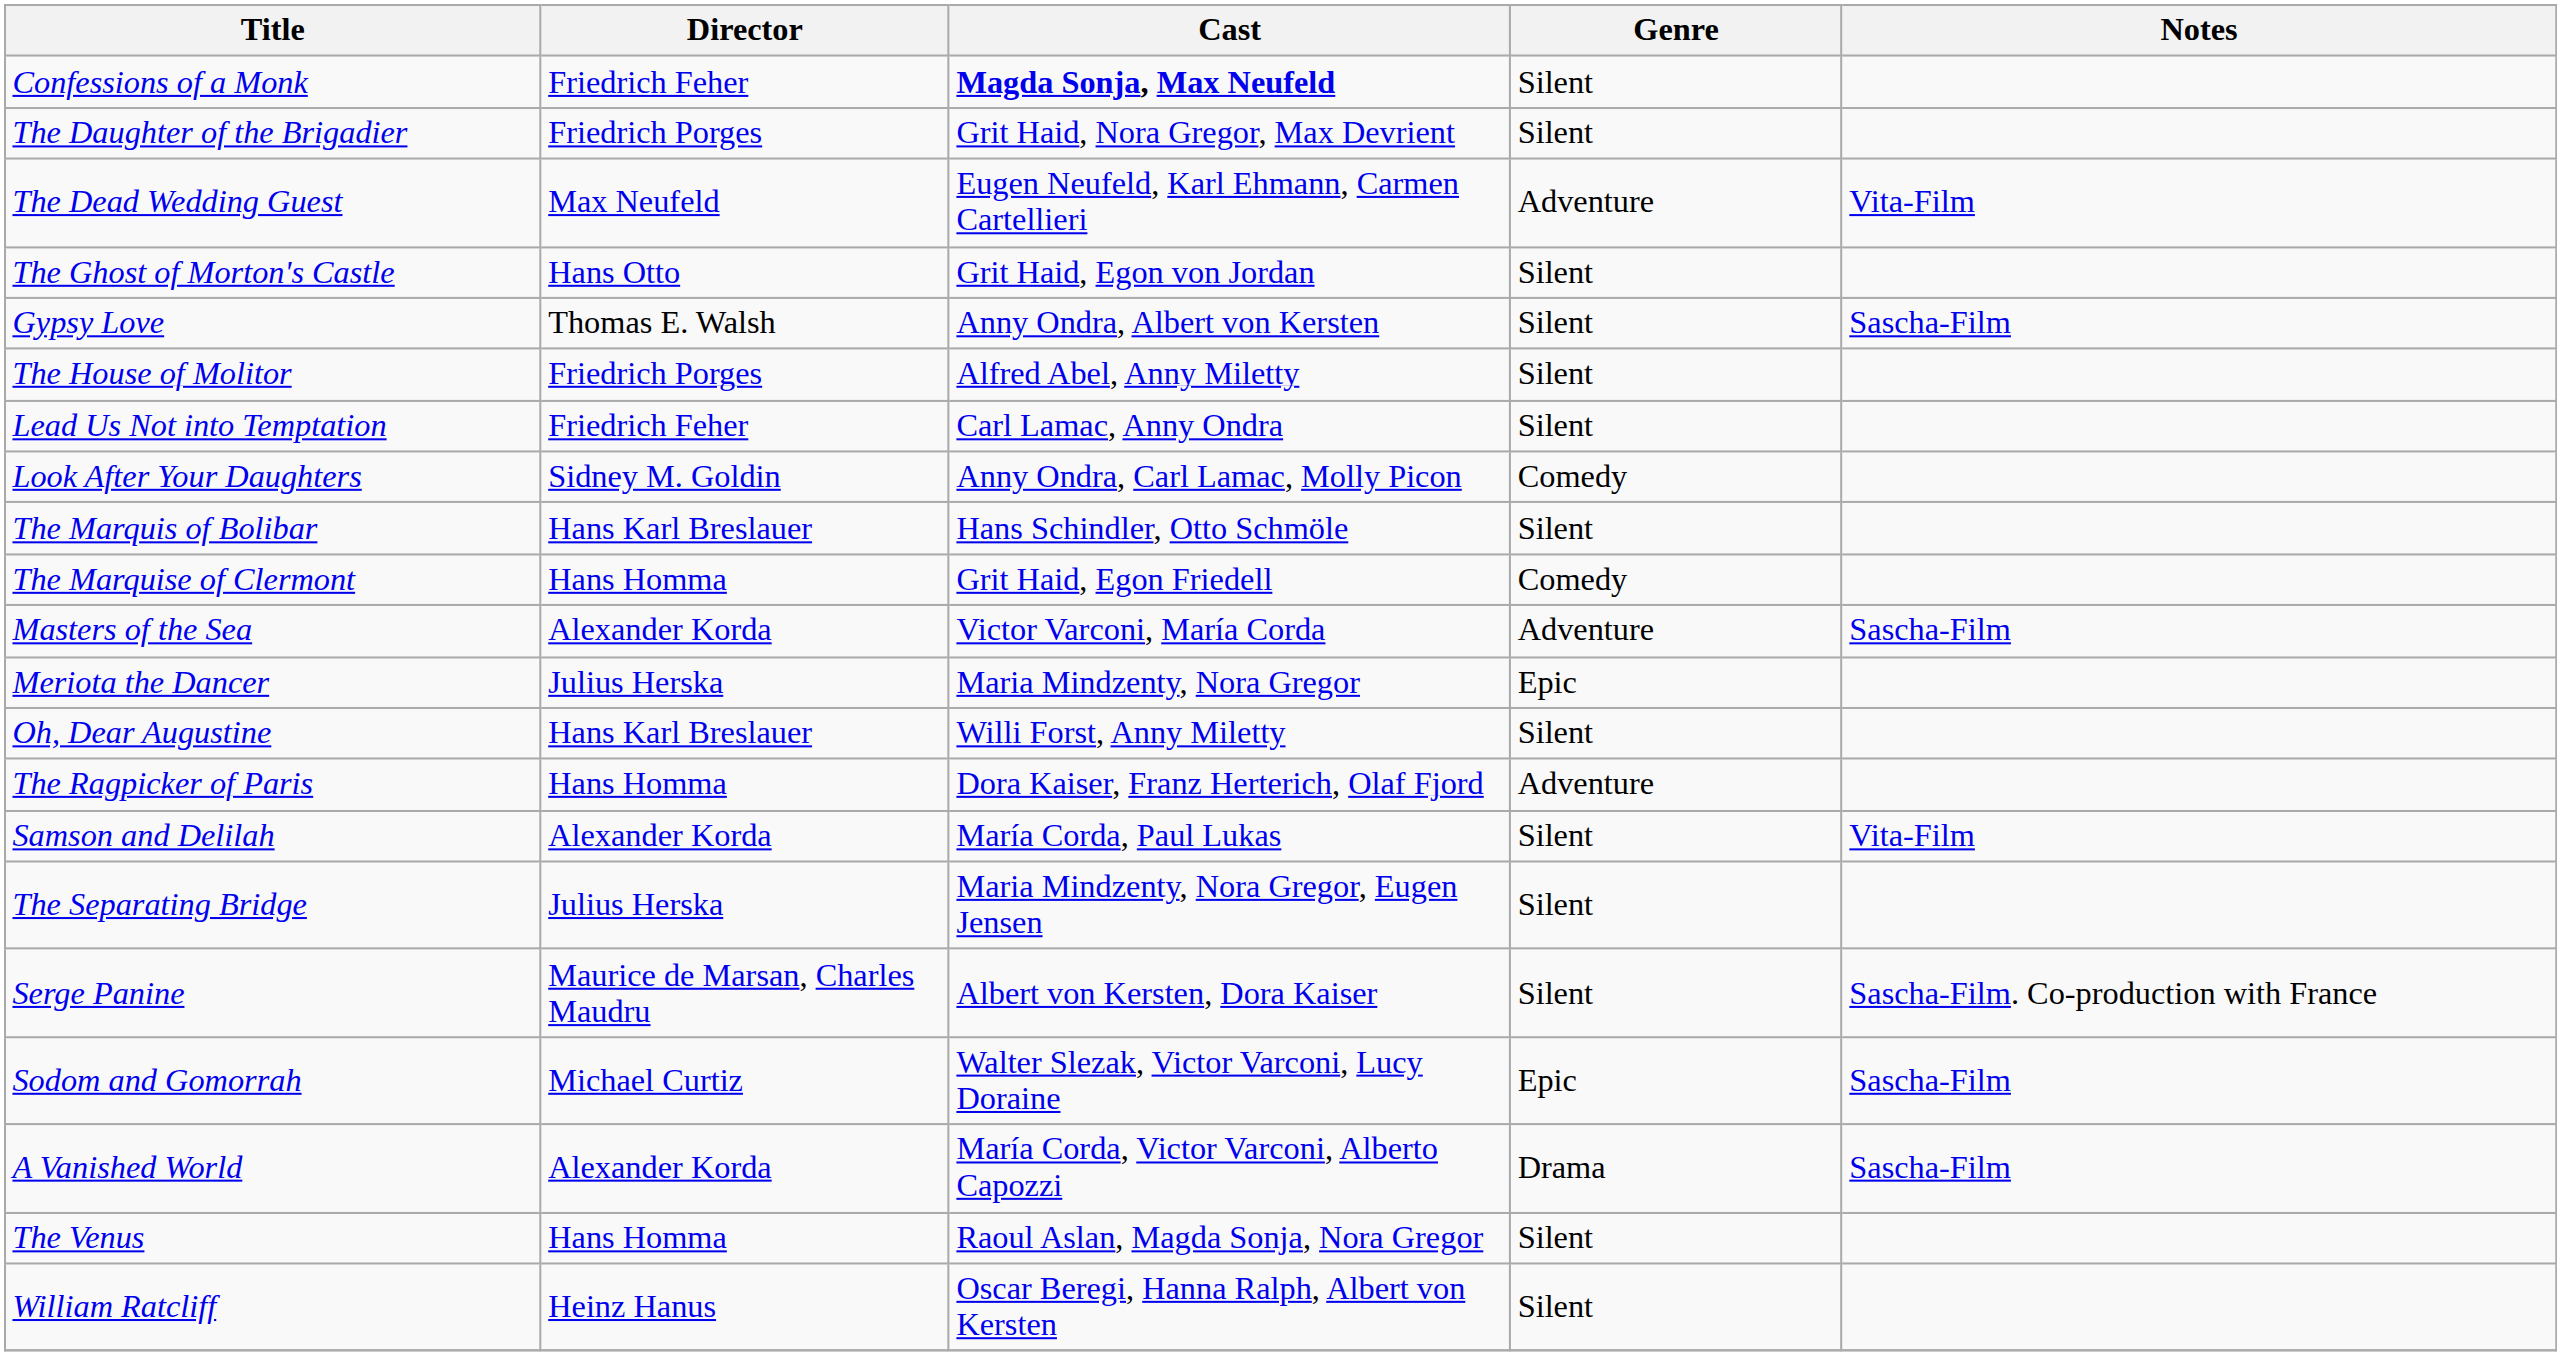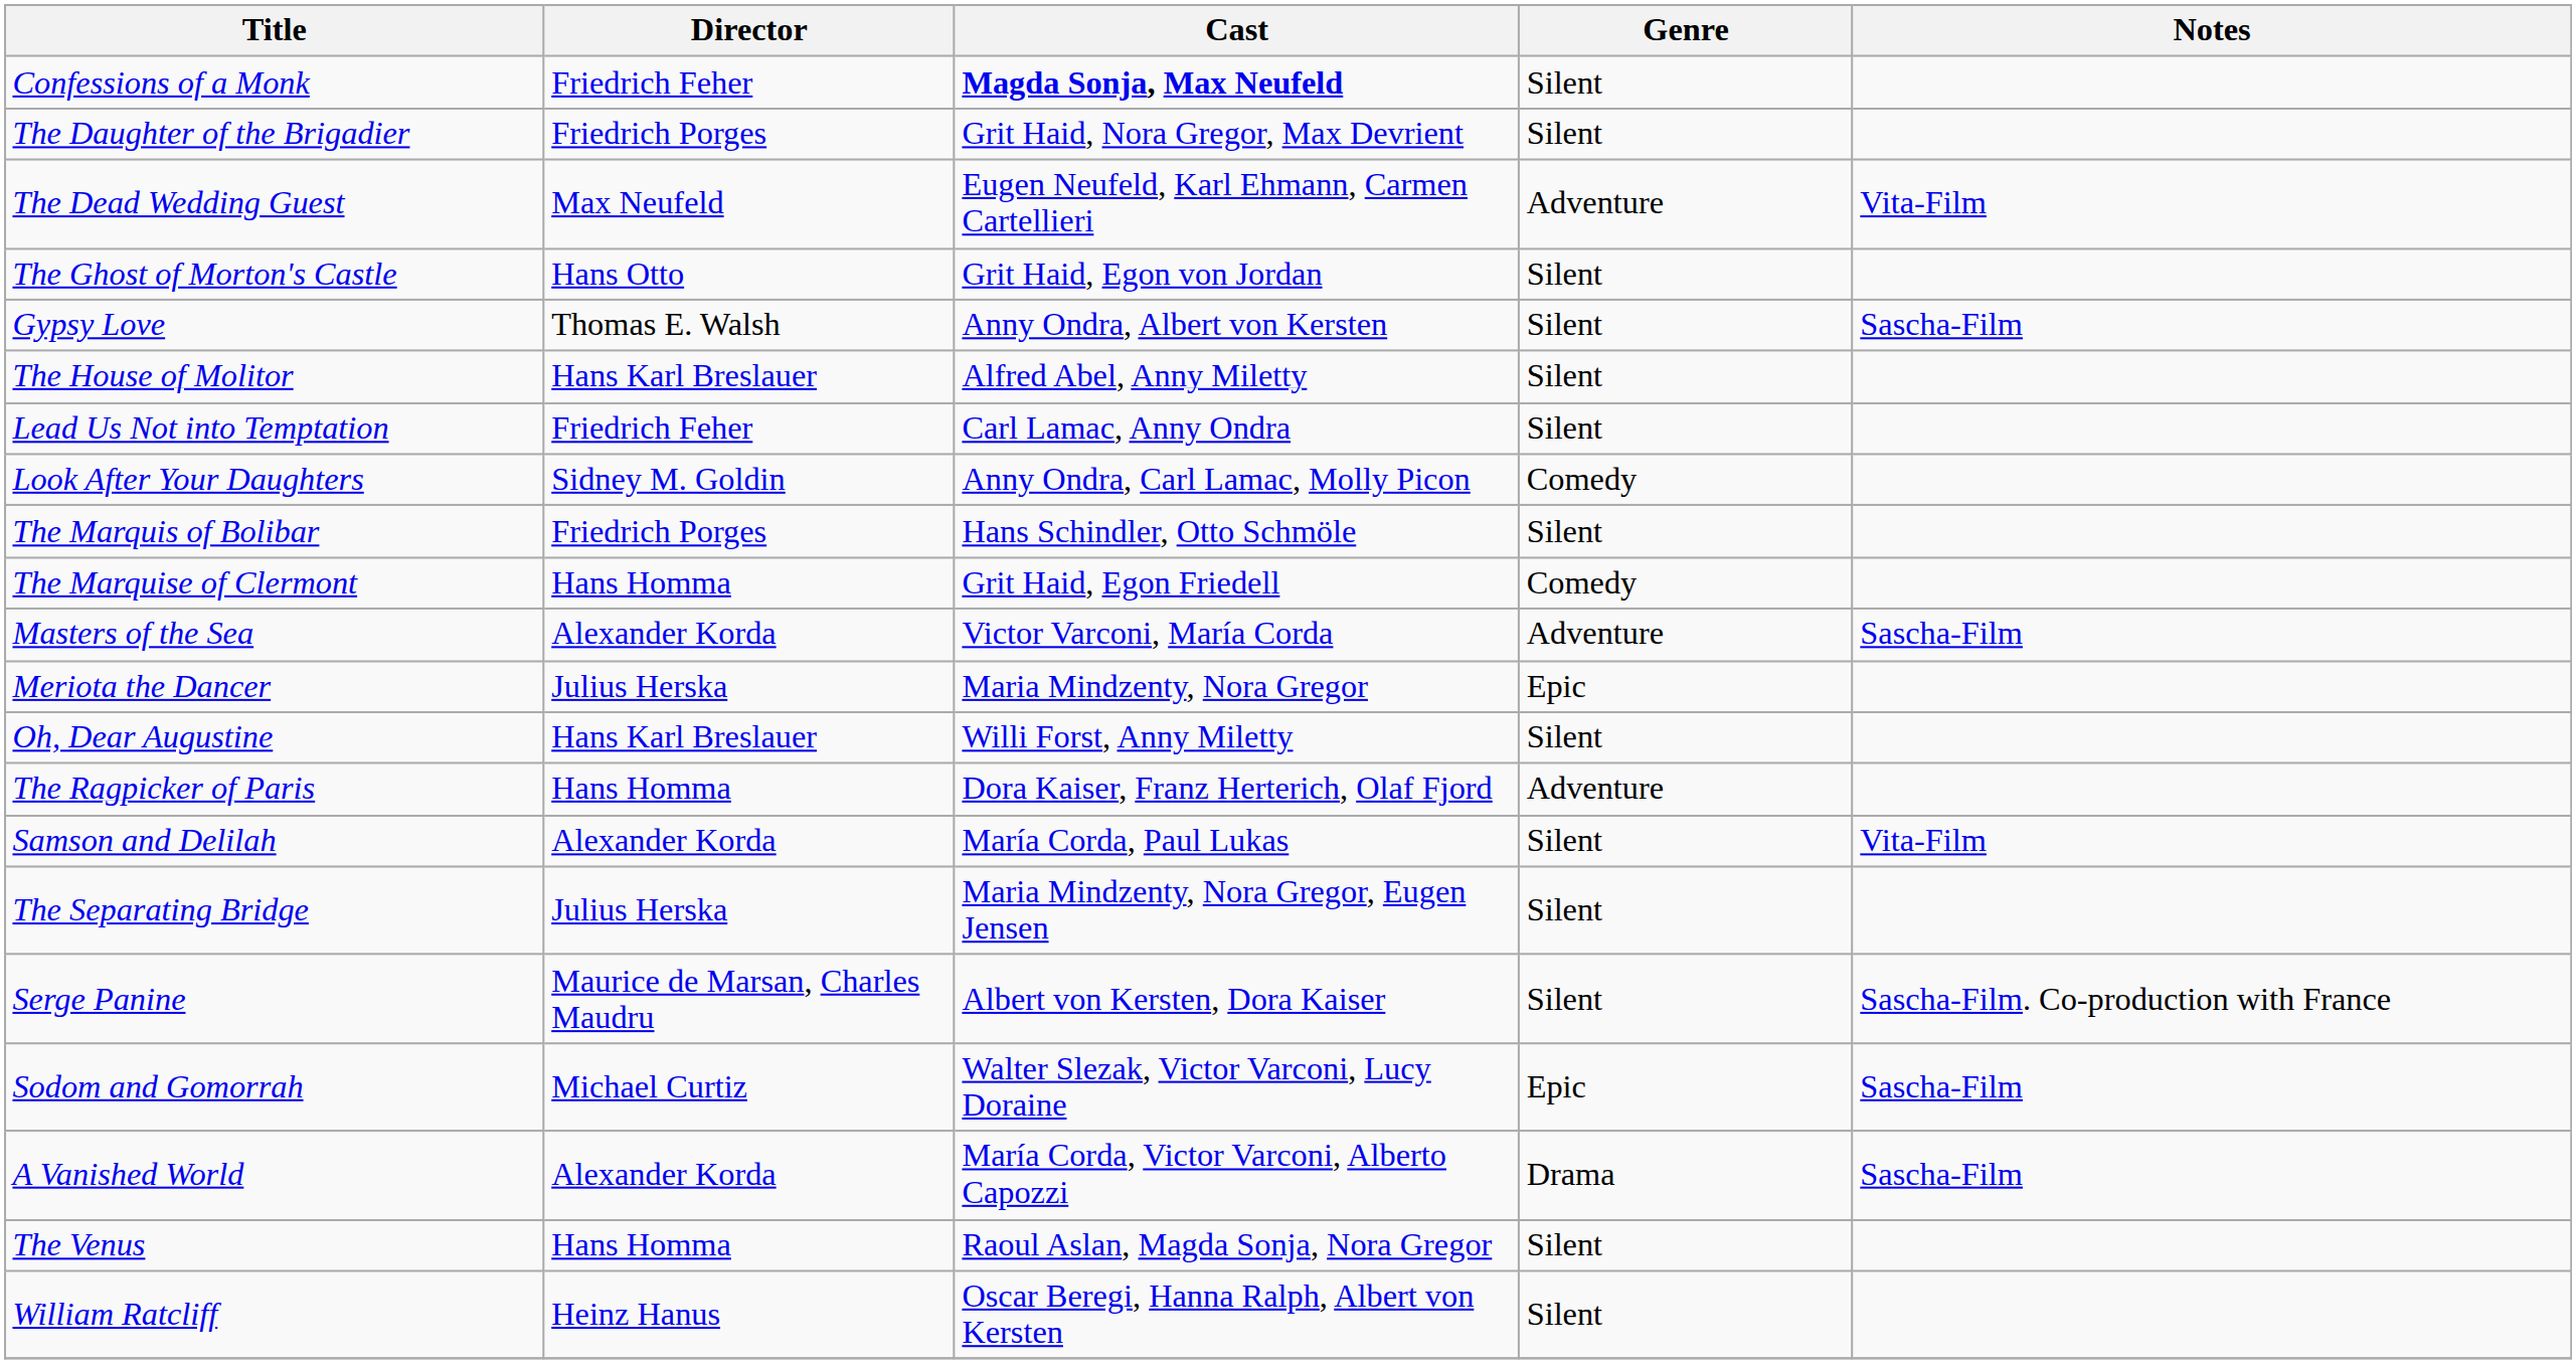 <table class="wikitable" width= "100%">
 <tr>
 <th width=21%>Title</th>
 <th width=16%>Director</th>
 <th width=22%>Cast</th>
 <th width=13%>Genre</th>
 <th width=28%>Notes</th>
 </tr>
 <tr>
 <td><em><a href='#'>Confessions of a Monk</a></em></td>
 <td><a href='#'>Friedrich Feher</a></td>
 <td><strong><a href='#'>Magda Sonja</a>, <a href='#'>Max Neufeld</a></strong></td>
 <td>Silent</td>
 <td></td>
 </tr>
 <tr>
 <td><em><a href='#'>The Daughter of the Brigadier</a></em></td>
 <td><a href='#'>Friedrich Porges</a></td>
 <td><a href='#'>Grit Haid</a>, <a href='#'>Nora Gregor</a>, <a href='#'>Max Devrient</a></td>
 <td>Silent</td>
 <td></td>
 </tr>
 <tr>
 <td><em><a href='#'>The Dead Wedding Guest</a></em></td>
 <td><a href='#'>Max Neufeld</a></td>
 <td><a href='#'>Eugen Neufeld</a>, <a href='#'>Karl Ehmann</a>, <a href='#'>Carmen Cartellieri</a></td>
 <td>Adventure</td>
 <td><a href='#'>Vita-Film</a></td>
 </tr>
 <tr>
 <td><em><a href='#'>The Ghost of Morton's Castle</a></em></td>
 <td><a href='#'>Hans Otto</a></td>
 <td><a href='#'>Grit Haid</a>, <a href='#'>Egon von Jordan</a></td>
 <td>Silent</td>
 <td></td>
 </tr>
 <tr>
 <td><em><a href='#'>Gypsy Love</a></em></td>
 <td>Thomas E. Walsh</td>
 <td><a href='#'>Anny Ondra</a>, <a href='#'>Albert von Kersten</a></td>
 <td>Silent</td>
 <td><a href='#'>Sascha-Film</a></td>
 </tr>
 <tr>
 <td><em><a href='#'>The House of Molitor</a></em></td>
-<td><a href='#'>Friedrich Porges</a></td>
+<td><a href='#'>Hans Karl Breslauer</a></td>
 <td><a href='#'>Alfred Abel</a>, <a href='#'>Anny Miletty</a></td>
 <td>Silent</td>
 <td></td>
 </tr>
 <tr>
 <td><em><a href='#'>Lead Us Not into Temptation</a></em></td>
 <td><a href='#'>Friedrich Feher</a></td>
 <td><a href='#'>Carl Lamac</a>, <a href='#'>Anny Ondra</a></td>
 <td>Silent</td>
 <td></td>
 </tr>
 <tr>
 <td><em><a href='#'>Look After Your Daughters</a></em></td>
 <td><a href='#'>Sidney M. Goldin</a></td>
 <td><a href='#'>Anny Ondra</a>, <a href='#'>Carl Lamac</a>, <a href='#'>Molly Picon</a></td>
 <td>Comedy</td>
 <td></td>
 </tr>
 <tr>
 <td><em><a href='#'>The Marquis of Bolibar</a></em></td>
-<td><a href='#'>Hans Karl Breslauer</a></td>
+<td><a href='#'>Friedrich Porges</a></td>
 <td><a href='#'>Hans Schindler</a>, <a href='#'>Otto Schmöle</a></td>
 <td>Silent</td>
 <td></td>
 </tr>
 <tr>
 <td><em><a href='#'>The Marquise of Clermont</a></em></td>
 <td><a href='#'>Hans Homma</a></td>
 <td><a href='#'>Grit Haid</a>, <a href='#'>Egon Friedell</a></td>
 <td>Comedy</td>
 <td></td>
 </tr>
 <tr>
 <td><em><a href='#'>Masters of the Sea</a></em></td>
 <td><a href='#'>Alexander Korda</a></td>
 <td><a href='#'>Victor Varconi</a>, <a href='#'>María Corda</a></td>
 <td>Adventure</td>
 <td><a href='#'>Sascha-Film</a></td>
 </tr>
 <tr>
 <td><em><a href='#'>Meriota the Dancer</a></em></td>
 <td><a href='#'>Julius Herska</a></td>
 <td><a href='#'>Maria Mindzenty</a>, <a href='#'>Nora Gregor</a></td>
 <td>Epic</td>
 <td></td>
 </tr>
 <tr>
 <td><em><a href='#'>Oh, Dear Augustine</a></em></td>
 <td><a href='#'>Hans Karl Breslauer</a></td>
 <td><a href='#'>Willi Forst</a>, <a href='#'>Anny Miletty</a></td>
 <td>Silent</td>
 <td></td>
 </tr>
 <tr>
 <td><em><a href='#'>The Ragpicker of Paris</a></em></td>
 <td><a href='#'>Hans Homma</a></td>
 <td><a href='#'>Dora Kaiser</a>, <a href='#'>Franz Herterich</a>, <a href='#'>Olaf Fjord</a></td>
 <td>Adventure</td>
 <td></td>
 </tr>
 <tr>
 <td><em><a href='#'>Samson and Delilah</a></em></td>
 <td><a href='#'>Alexander Korda</a></td>
 <td><a href='#'>María Corda</a>, <a href='#'>Paul Lukas</a></td>
 <td>Silent</td>
 <td><a href='#'>Vita-Film</a></td>
 </tr>
 <tr>
 <td><em><a href='#'>The Separating Bridge</a></em></td>
 <td><a href='#'>Julius Herska</a></td>
 <td><a href='#'>Maria Mindzenty</a>, <a href='#'>Nora Gregor</a>, <a href='#'>Eugen Jensen</a></td>
 <td>Silent</td>
 <td></td>
 </tr>
 <tr>
 <td><em><a href='#'>Serge Panine</a></em></td>
 <td><a href='#'>Maurice de Marsan</a>, <a href='#'>Charles Maudru</a></td>
 <td><a href='#'>Albert von Kersten</a>, <a href='#'>Dora Kaiser</a></td>
 <td>Silent</td>
 <td><a href='#'>Sascha-Film</a>. Co-production with France</td>
 </tr>
 <tr>
 <td><em><a href='#'>Sodom and Gomorrah</a></em></td>
 <td><a href='#'>Michael Curtiz</a></td>
 <td><a href='#'>Walter Slezak</a>, <a href='#'>Victor Varconi</a>, <a href='#'>Lucy Doraine</a></td>
 <td>Epic</td>
 <td><a href='#'>Sascha-Film</a></td>
 </tr>
 <tr>
 <td><em><a href='#'>A Vanished World</a></em></td>
 <td><a href='#'>Alexander Korda</a></td>
 <td><a href='#'>María Corda</a>, <a href='#'>Victor Varconi</a>, <a href='#'>Alberto Capozzi</a></td>
 <td>Drama</td>
 <td><a href='#'>Sascha-Film</a></td>
 </tr>
 <tr>
 <td><em><a href='#'>The Venus</a></em></td>
 <td><a href='#'>Hans Homma</a></td>
 <td><a href='#'>Raoul Aslan</a>, <a href='#'>Magda Sonja</a>, <a href='#'>Nora Gregor</a></td>
 <td>Silent</td>
 <td></td>
 </tr>
 <tr>
 <td><em><a href='#'>William Ratcliff</a></em></td>
 <td><a href='#'>Heinz Hanus</a></td>
 <td><a href='#'>Oscar Beregi</a>, <a href='#'>Hanna Ralph</a>, <a href='#'>Albert von Kersten</a></td>
 <td>Silent</td>
 <td></td>
 </tr>
 <tr>
 </tr>
 </table>
